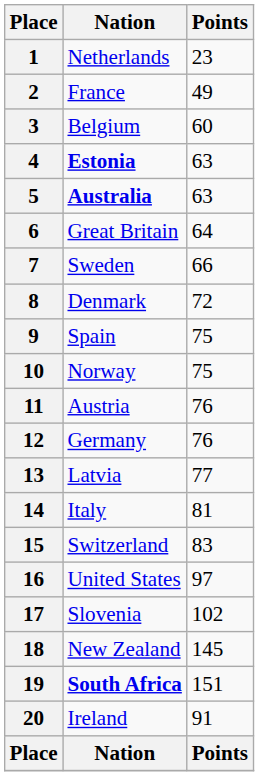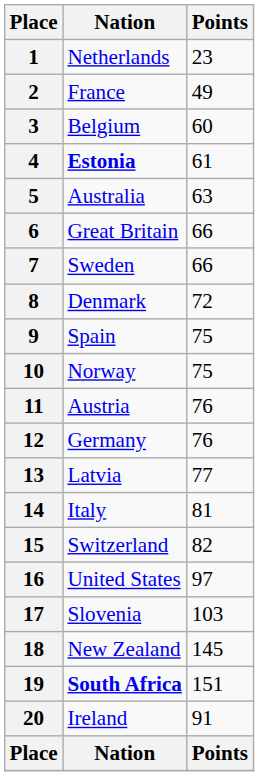 <table class="wikitable" style="font-size: 95%">
 <tr>
 <th>Place</th>
 <th>Nation</th>
 <th>Points</th>
 </tr>
 <tr>
 <th>1</th>
 <td> <a href='#'>Netherlands</a></td>
 <td>23</td>
 </tr>
 <tr>
 <th>2</th>
 <td> <a href='#'>France</a></td>
 <td>49</td>
 </tr>
 <tr>
 <th>3</th>
 <td> <a href='#'>Belgium</a></td>
 <td>60</td>
 </tr>
 <tr>
 <th>4</th>
 <td><strong> <a href='#'>Estonia</a></strong></td>
-<td>63</td>
+<td>61</td>
 </tr>
 <tr>
 <th>5</th>
-<td><strong> <a href='#'>Australia</a></strong></td>
+<td> <a href='#'>Australia</a></td>
 <td>63</td>
 </tr>
 <tr>
 <th>6</th>
 <td> <a href='#'>Great Britain</a></td>
-<td>64</td>
+<td>66</td>
 </tr>
 <tr>
 <th>7</th>
 <td> <a href='#'>Sweden</a></td>
 <td>66</td>
 </tr>
 <tr>
 <th>8</th>
 <td> <a href='#'>Denmark</a></td>
 <td>72</td>
 </tr>
 <tr>
 <th>9</th>
 <td> <a href='#'>Spain</a></td>
 <td>75</td>
 </tr>
 <tr>
 <th>10</th>
 <td> <a href='#'>Norway</a></td>
 <td>75</td>
 </tr>
 <tr>
 <th>11</th>
 <td> <a href='#'>Austria</a></td>
 <td>76</td>
 </tr>
 <tr>
 <th>12</th>
 <td> <a href='#'>Germany</a></td>
 <td>76</td>
 </tr>
 <tr>
 <th>13</th>
 <td> <a href='#'>Latvia</a></td>
 <td>77</td>
 </tr>
 <tr>
 <th>14</th>
 <td> <a href='#'>Italy</a></td>
 <td>81</td>
 </tr>
 <tr>
 <th>15</th>
 <td> <a href='#'>Switzerland</a></td>
-<td>83</td>
+<td>82</td>
 </tr>
 <tr>
 <th>16</th>
 <td> <a href='#'>United States</a></td>
 <td>97</td>
 </tr>
 <tr>
 <th>17</th>
 <td> <a href='#'>Slovenia</a></td>
-<td>102</td>
+<td>103</td>
 </tr>
 <tr>
 <th>18</th>
 <td> <a href='#'>New Zealand</a></td>
 <td>145</td>
 </tr>
 <tr>
 <th>19</th>
 <td><strong> <a href='#'>South Africa</a></strong></td>
 <td>151</td>
 </tr>
 <tr>
 <th>20</th>
 <td> <a href='#'>Ireland</a></td>
 <td>91</td>
 </tr>
 <tr>
 <th>Place</th>
 <th>Nation</th>
 <th>Points</th>
 </tr>
 <tr>
 </tr>
 </table>
